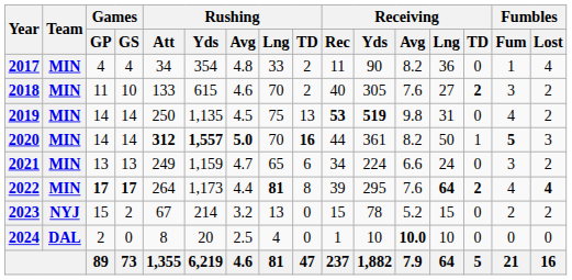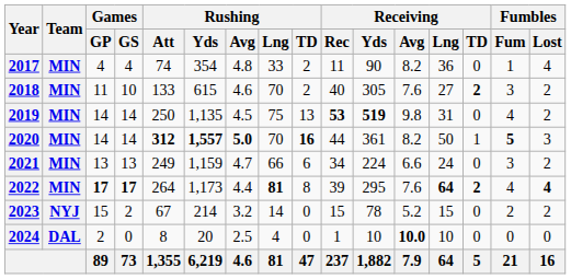 <table class="wikitable" style="text-align:center;">
 <tr>
 <th rowspan="2">Year</th>
 <th rowspan="2">Team</th>
 <th colspan="2">Games</th>
 <th colspan="5">Rushing</th>
 <th colspan="5">Receiving</th>
 <th colspan="2">Fumbles</th>
 </tr>
 <tr>
 <th>GP</th>
 <th>GS</th>
 <th>Att</th>
 <th>Yds</th>
 <th>Avg</th>
 <th>Lng</th>
 <th>TD</th>
 <th>Rec</th>
 <th>Yds</th>
 <th>Avg</th>
 <th>Lng</th>
 <th>TD</th>
 <th>Fum</th>
 <th>Lost</th>
 </tr>
 <tr>
 <th><a href='#'>2017</a></th>
 <th><a href='#'>MIN</a></th>
 <td>4</td>
 <td>4</td>
-<td>34</td>
+<td>74</td>
 <td>354</td>
 <td>4.8</td>
 <td>33</td>
 <td>2</td>
 <td>11</td>
 <td>90</td>
 <td>8.2</td>
 <td>36</td>
 <td>0</td>
 <td>1</td>
 <td>4</td>
 </tr>
 <tr>
 <th><a href='#'>2018</a></th>
 <th><a href='#'>MIN</a></th>
 <td>11</td>
 <td>10</td>
 <td>133</td>
 <td>615</td>
 <td>4.6</td>
 <td>70</td>
 <td>2</td>
 <td>40</td>
 <td>305</td>
 <td>7.6</td>
 <td>27</td>
 <td><strong>2</strong></td>
 <td>3</td>
 <td>2</td>
 </tr>
 <tr>
 <th><a href='#'>2019</a></th>
 <th><a href='#'>MIN</a></th>
 <td>14</td>
 <td>14</td>
 <td>250</td>
 <td>1,135</td>
 <td>4.5</td>
 <td>75</td>
 <td>13</td>
 <td><strong>53</strong></td>
 <td><strong>519</strong></td>
 <td>9.8</td>
 <td>31</td>
 <td>0</td>
 <td>4</td>
 <td>2</td>
 </tr>
 <tr>
 <th><a href='#'>2020</a></th>
 <th><a href='#'>MIN</a></th>
 <td>14</td>
 <td>14</td>
 <td><strong>312</strong></td>
 <td><strong>1,557</strong></td>
 <td><strong>5.0</strong></td>
 <td>70</td>
 <td><strong>16</strong></td>
 <td>44</td>
 <td>361</td>
 <td>8.2</td>
 <td>50</td>
 <td>1</td>
 <td><strong>5</strong></td>
 <td>3</td>
 </tr>
 <tr>
 <th><a href='#'>2021</a></th>
 <th><a href='#'>MIN</a></th>
 <td>13</td>
 <td>13</td>
 <td>249</td>
 <td>1,159</td>
 <td>4.7</td>
-<td>65</td>
+<td>66</td>
 <td>6</td>
 <td>34</td>
 <td>224</td>
 <td>6.6</td>
 <td>24</td>
 <td>0</td>
 <td>3</td>
 <td>2</td>
 </tr>
 <tr>
 <th><a href='#'>2022</a></th>
 <th><a href='#'>MIN</a></th>
 <td><strong>17</strong></td>
 <td><strong>17</strong></td>
 <td>264</td>
 <td>1,173</td>
 <td>4.4</td>
 <td><strong>81</strong></td>
 <td>8</td>
 <td>39</td>
 <td>295</td>
 <td>7.6</td>
 <td><strong>64</strong></td>
 <td><strong>2</strong></td>
 <td>4</td>
 <td><strong>4</strong></td>
 </tr>
 <tr>
 <th><a href='#'>2023</a></th>
 <th><a href='#'>NYJ</a></th>
 <td>15</td>
 <td>2</td>
 <td>67</td>
 <td>214</td>
 <td>3.2</td>
-<td>13</td>
+<td>14</td>
 <td>0</td>
 <td>15</td>
 <td>78</td>
 <td>5.2</td>
 <td>15</td>
 <td>0</td>
 <td>2</td>
 <td>2</td>
 </tr>
 <tr>
 <th><a href='#'>2024</a></th>
 <th><a href='#'>DAL</a></th>
 <td>2</td>
 <td>0</td>
 <td>8</td>
 <td>20</td>
 <td>2.5</td>
 <td>4</td>
 <td>0</td>
 <td>1</td>
 <td>10</td>
 <td><strong>10.0</strong></td>
 <td>10</td>
 <td>0</td>
 <td>0</td>
 <td>0</td>
 </tr>
 <tr>
 <th colspan="2"></th>
 <th>89</th>
 <th>73</th>
 <th>1,355</th>
 <th>6,219</th>
 <th>4.6</th>
 <th>81</th>
 <th>47</th>
 <th>237</th>
 <th>1,882</th>
 <th>7.9</th>
 <th>64</th>
 <th>5</th>
 <th>21</th>
 <th>16</th>
 </tr>
 </table>
